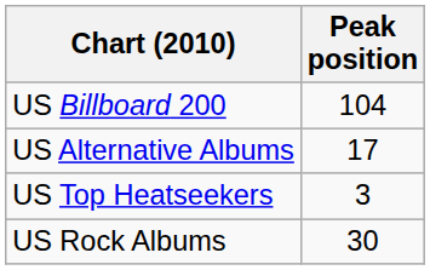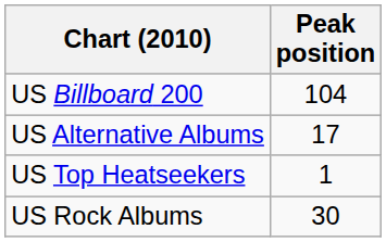 <table class="wikitable sortable">
 <tr>
 <th>Chart (2010)</th>
 <th>Peak<br>position</th>
 </tr>
 <tr>
 <td>US <a href='#'><em>Billboard</em> 200</a></td>
 <td style="text-align:center;">104</td>
 </tr>
 <tr>
 <td>US <a href='#'>Alternative Albums</a></td>
 <td style="text-align:center;">17</td>
 </tr>
 <tr>
 <td>US <a href='#'>Top Heatseekers</a></td>
-<td style="text-align:center;">3</td>
+<td style="text-align:center;">1</td>
 </tr>
 <tr>
 <td>US Rock Albums</td>
 <td style="text-align:center;">30</td>
 </tr>
 </table>
